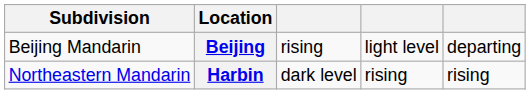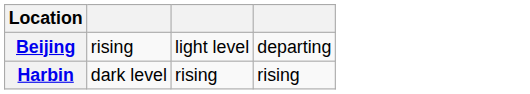 <table class="wikitable" style="text-align: left" align="center">
 <tr>
-<th>Subdivision</th>
 <th>Location</th>
 <th></th>
 <th></th>
 <th> </th>
 </tr>
 <tr>
-<td>Beijing Mandarin</td>
 <th><a href='#'>Beijing</a></th>
 <td>rising</td>
 <td>light level</td>
 <td>departing</td>
 </tr>
 <tr>
-<td><a href='#'>Northeastern Mandarin</a></td>
 <th><a href='#'>Harbin</a></th>
 <td>dark level</td>
 <td>rising</td>
 <td>rising</td>
 </tr>
 </table>
